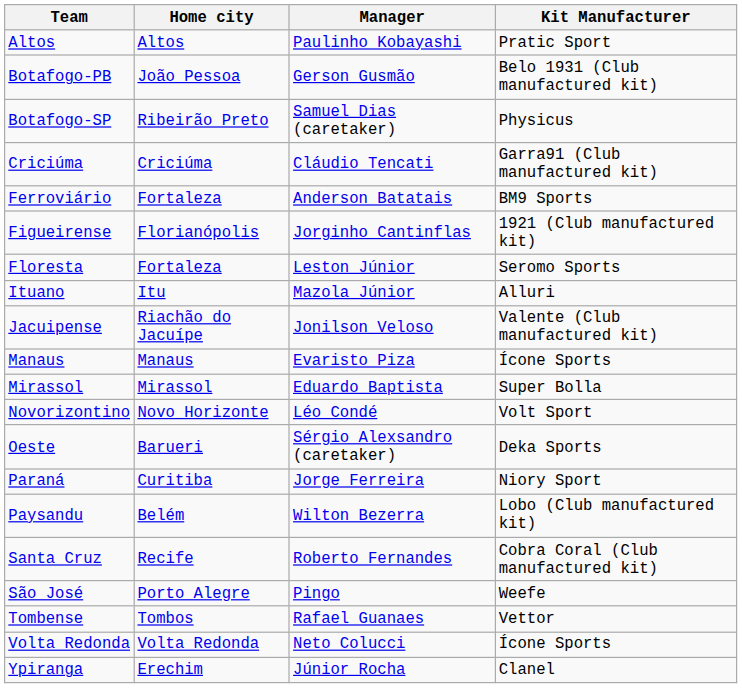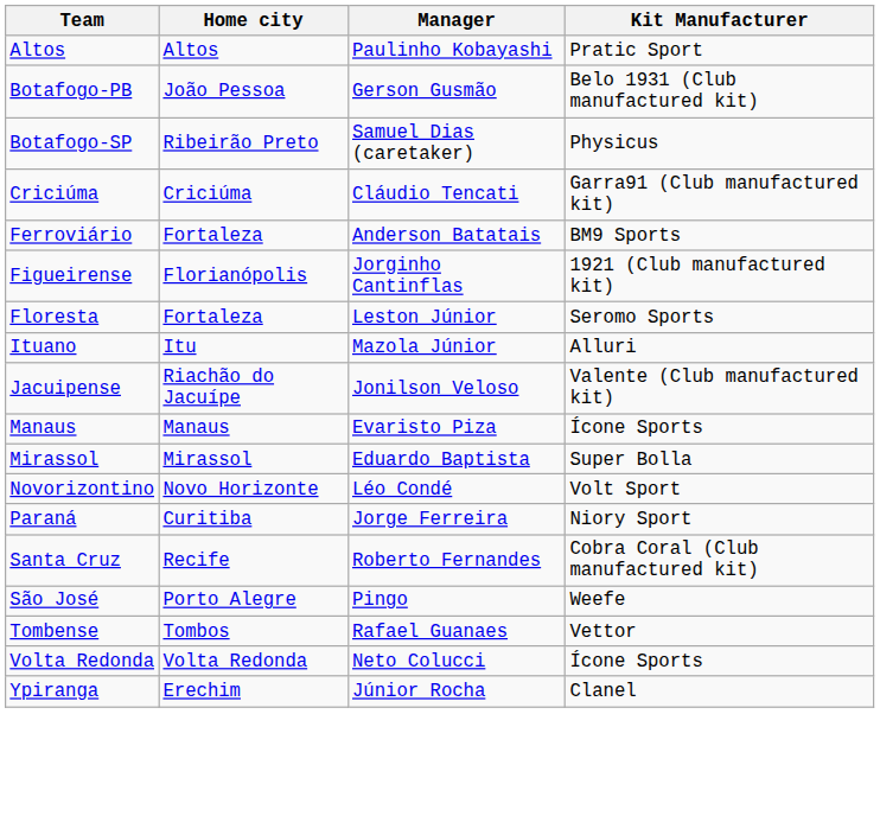 <table class="wikitable sortable" |>
 <tr>
 <th>Team</th>
 <th>Home city</th>
 <th>Manager</th>
 <th>Kit Manufacturer</th>
 </tr>
 <tr>
 <td><a href='#'>Altos</a></td>
 <td><a href='#'>Altos</a></td>
 <td> <a href='#'>Paulinho Kobayashi</a></td>
 <td> Pratic Sport</td>
 </tr>
 <tr>
 <td><a href='#'>Botafogo-PB</a></td>
 <td><a href='#'>João Pessoa</a></td>
 <td> <a href='#'>Gerson Gusmão</a></td>
 <td> Belo 1931 (Club manufactured kit)</td>
 </tr>
 <tr>
 <td><a href='#'>Botafogo-SP</a></td>
 <td><a href='#'>Ribeirão Preto</a></td>
 <td> <a href='#'>Samuel Dias</a> (caretaker)</td>
 <td> Physicus</td>
 </tr>
 <tr>
 <td><a href='#'>Criciúma</a></td>
 <td><a href='#'>Criciúma</a></td>
 <td> <a href='#'>Cláudio Tencati</a></td>
 <td> Garra91 (Club manufactured kit)</td>
 </tr>
 <tr>
 <td><a href='#'>Ferroviário</a></td>
 <td><a href='#'>Fortaleza</a></td>
 <td> <a href='#'>Anderson Batatais</a></td>
 <td> BM9 Sports</td>
 </tr>
 <tr>
 <td><a href='#'>Figueirense</a></td>
 <td><a href='#'>Florianópolis</a></td>
 <td> <a href='#'>Jorginho Cantinflas</a></td>
 <td> 1921 (Club manufactured kit)</td>
 </tr>
 <tr>
 <td><a href='#'>Floresta</a></td>
 <td><a href='#'>Fortaleza</a></td>
 <td> <a href='#'>Leston Júnior</a></td>
 <td> Seromo Sports</td>
 </tr>
 <tr>
 <td><a href='#'>Ituano</a></td>
 <td><a href='#'>Itu</a></td>
 <td> <a href='#'>Mazola Júnior</a></td>
 <td> Alluri</td>
 </tr>
 <tr>
 <td><a href='#'>Jacuipense</a></td>
 <td><a href='#'>Riachão do Jacuípe</a></td>
 <td> <a href='#'>Jonilson Veloso</a></td>
 <td> Valente (Club manufactured kit)</td>
 </tr>
 <tr>
 <td><a href='#'>Manaus</a></td>
 <td><a href='#'>Manaus</a></td>
 <td> <a href='#'>Evaristo Piza</a></td>
 <td> Ícone Sports</td>
 </tr>
 <tr>
 <td><a href='#'>Mirassol</a></td>
 <td><a href='#'>Mirassol</a></td>
 <td> <a href='#'>Eduardo Baptista</a></td>
 <td> Super Bolla</td>
 </tr>
 <tr>
 <td><a href='#'>Novorizontino</a></td>
 <td><a href='#'>Novo Horizonte</a></td>
 <td> <a href='#'>Léo Condé</a></td>
 <td> Volt Sport</td>
 </tr>
 <tr>
-<td><a href='#'>Oeste</a></td>
-<td><a href='#'>Barueri</a></td>
-<td> <a href='#'>Sérgio Alexsandro</a> (caretaker)</td>
-<td> Deka Sports</td>
-</tr>
-<tr>
 <td><a href='#'>Paraná</a></td>
 <td><a href='#'>Curitiba</a></td>
 <td> <a href='#'>Jorge Ferreira</a></td>
 <td> Niory Sport</td>
-</tr>
-<tr>
-<td><a href='#'>Paysandu</a></td>
-<td><a href='#'>Belém</a></td>
-<td> <a href='#'>Wilton Bezerra</a></td>
-<td> Lobo (Club manufactured kit)</td>
 </tr>
 <tr>
 <td><a href='#'>Santa Cruz</a></td>
 <td><a href='#'>Recife</a></td>
 <td> <a href='#'>Roberto Fernandes</a></td>
 <td> Cobra Coral (Club manufactured kit)</td>
 </tr>
 <tr>
 <td><a href='#'>São José</a></td>
 <td><a href='#'>Porto Alegre</a></td>
 <td> <a href='#'>Pingo</a></td>
 <td> Weefe</td>
 </tr>
 <tr>
 <td><a href='#'>Tombense</a></td>
 <td><a href='#'>Tombos</a></td>
 <td> <a href='#'>Rafael Guanaes</a></td>
 <td> Vettor</td>
 </tr>
 <tr>
 <td><a href='#'>Volta Redonda</a></td>
 <td><a href='#'>Volta Redonda</a></td>
 <td> <a href='#'>Neto Colucci</a></td>
 <td> Ícone Sports</td>
 </tr>
 <tr>
 <td><a href='#'>Ypiranga</a></td>
 <td><a href='#'>Erechim</a></td>
 <td> <a href='#'>Júnior Rocha</a></td>
 <td> Clanel</td>
 </tr>
 </table>
